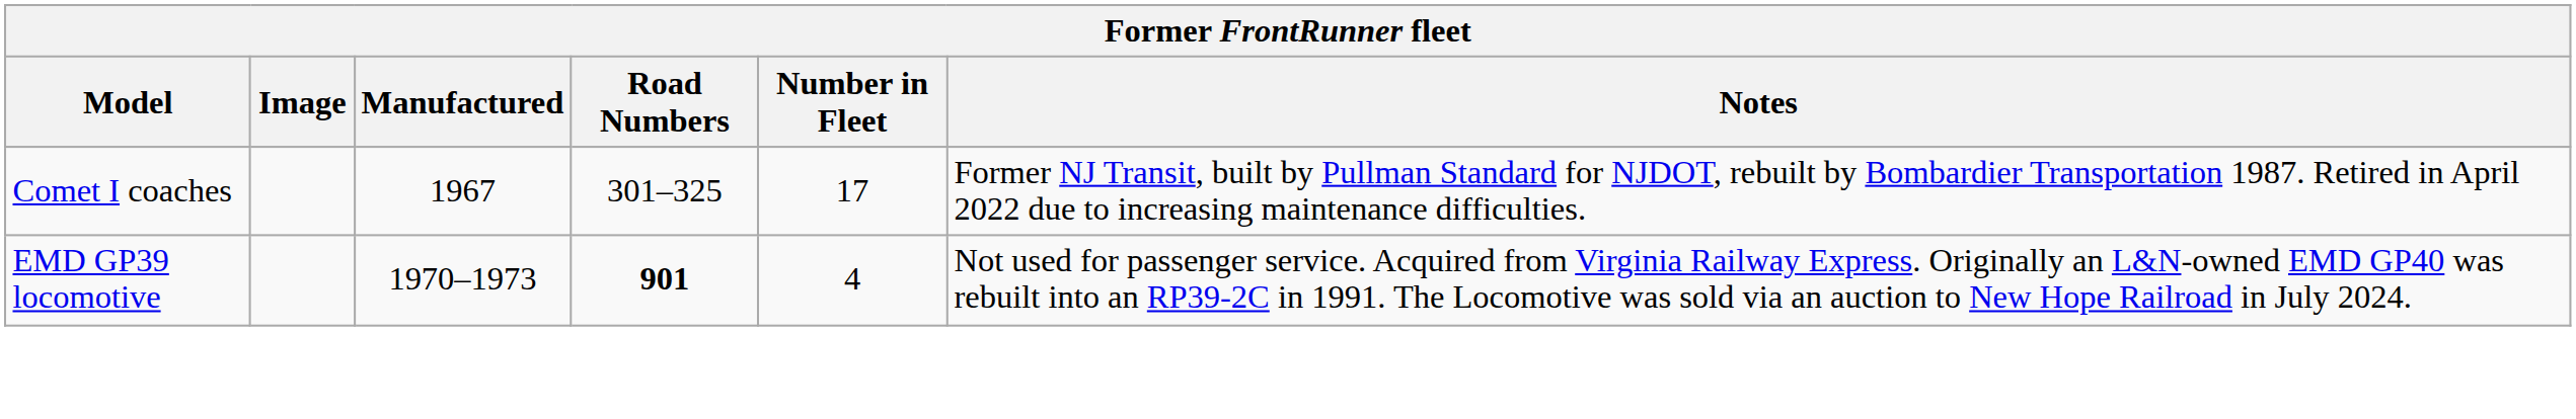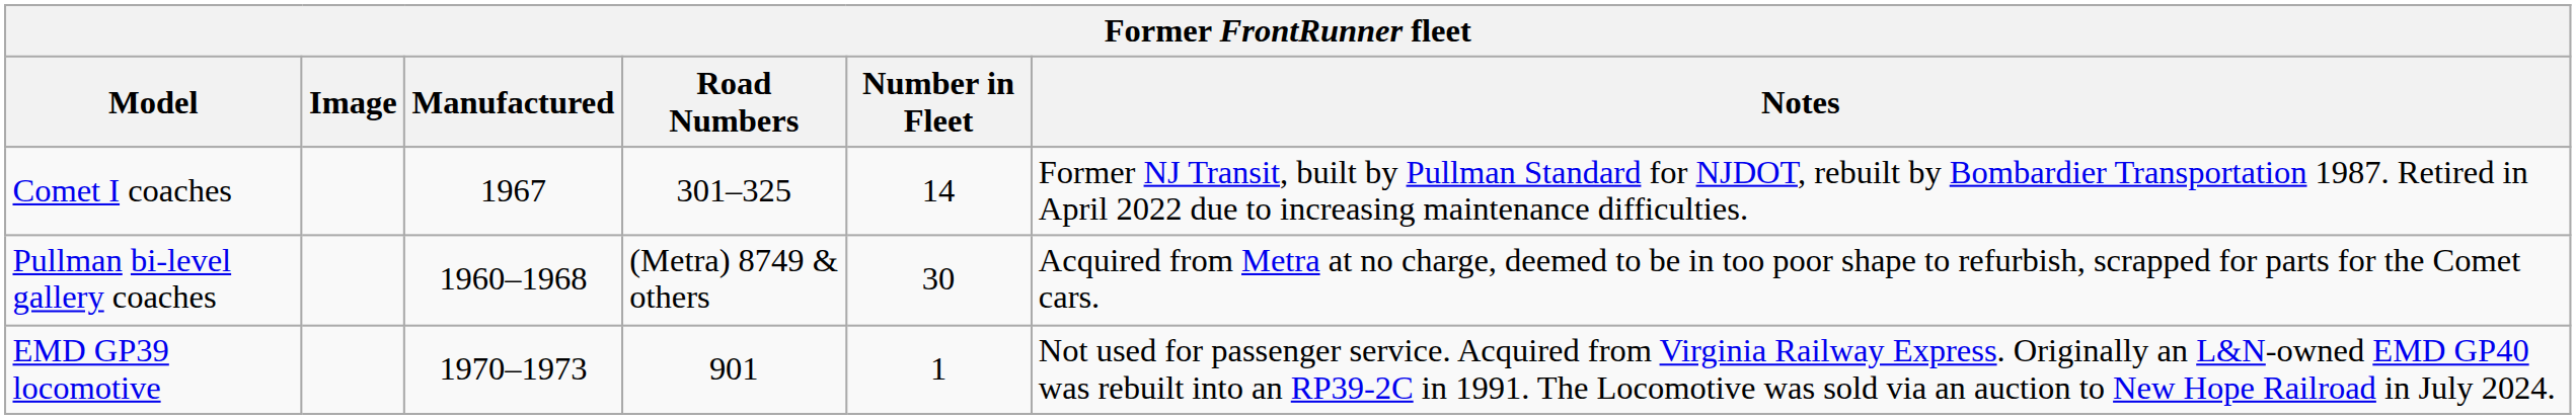 <table class="wikitable" border="1">
 <tr>
 <th colspan=6 align=center>Former <em>FrontRunner</em> fleet</th>
 </tr>
 <tr>
 <th>Model</th>
 <th>Image</th>
 <th>Manufactured</th>
 <th>Road Numbers</th>
 <th>Number in Fleet</th>
 <th>Notes</th>
 </tr>
 <tr>
 <td><a href='#'>Comet I</a> coaches</td>
 <td></td>
 <td align="center">1967</td>
 <td align=center>301–325</td>
-<td align=center>17</td>
+<td align=center>14</td>
 <td>Former <a href='#'>NJ Transit</a>, built by <a href='#'>Pullman Standard</a> for <a href='#'>NJDOT</a>, rebuilt by <a href='#'>Bombardier Transportation</a> 1987. Retired in April 2022 due to increasing maintenance difficulties.</td>
+</tr>
+<tr>
+<td><a href='#'>Pullman</a> <a href='#'>bi-level gallery</a> coaches</td>
+<td></td>
+<td align=center>1960–1968</td>
+<td>(Metra) 8749 & others</td>
+<td align=center>30</td>
+<td>Acquired from <a href='#'>Metra</a> at no charge, deemed to be in too poor shape to refurbish, scrapped for parts for the Comet cars.</td>
 </tr>
 <tr>
 <td><a href='#'>EMD GP39</a> <a href='#'>locomotive</a></td>
 <td></td>
 <td align=center>1970–1973</td>
-<td align="center"><strong>901</strong></td>
-<td align="center">4</td>
+<td align="center">901</td>
+<td align="center">1</td>
 <td>Not used for passenger service. Acquired from <a href='#'>Virginia Railway Express</a>. Originally an <a href='#'>L&N</a>-owned <a href='#'>EMD GP40</a> was rebuilt into an <a href='#'>RP39-2C</a> in 1991. The Locomotive was sold via an auction to <a href='#'>New Hope Railroad</a> in July 2024.</td>
 </tr>
 </table>
